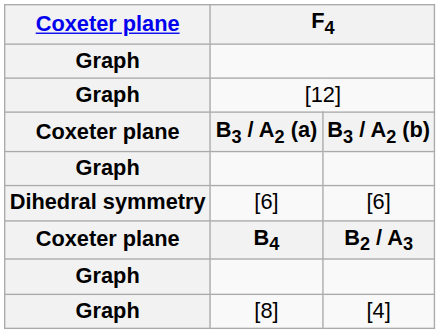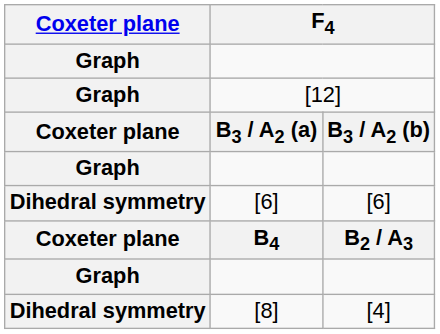 <table class="wikitable floatright">
 <tr style="text-align:center;">
 <th><a href='#'>Coxeter plane</a></th>
 <th colspan=2>F<sub>4</sub></th>
 </tr>
 <tr style="text-align:center;">
 <th>Graph</th>
 <td colspan=2></td>
 </tr>
 <tr style="text-align:center;">
 <th>Graph</th>
 <td colspan=2>[12]</td>
 </tr>
 <tr style="text-align:center;">
 <th>Coxeter plane</th>
 <th>B<sub>3</sub> / A<sub>2</sub> (a)</th>
 <th>B<sub>3</sub> / A<sub>2</sub> (b)</th>
 </tr>
 <tr style="text-align:center;">
 <th>Graph</th>
 <td></td>
 <td></td>
 </tr>
 <tr style="text-align:center;">
 <th>Dihedral symmetry</th>
 <td>[6]</td>
 <td>[6]</td>
 </tr>
 <tr style="text-align:center;">
 <th>Coxeter plane</th>
 <th>B<sub>4</sub></th>
 <th>B<sub>2</sub> / A<sub>3</sub></th>
 </tr>
 <tr style="text-align:center;">
 <th>Graph</th>
 <td></td>
 <td></td>
 </tr>
 <tr style="text-align:center;">
-<th>Graph</th>
+<th>Dihedral symmetry</th>
 <td>[8]</td>
 <td>[4]</td>
 </tr>
 </table>
